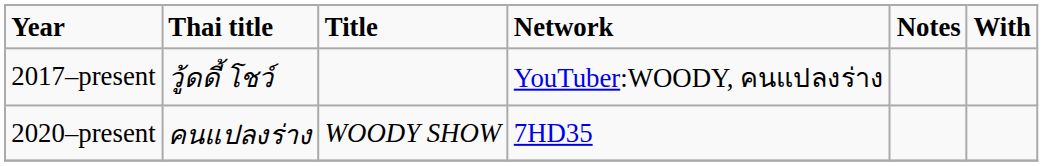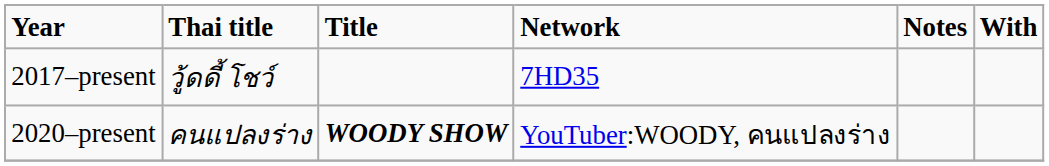 <table class="wikitable" style="font-size: 85%;">
 <tr>
 <td><strong>Year</strong></td>
 <td><strong>Thai title</strong></td>
 <td><strong>Title</strong></td>
 <td><strong>Network</strong></td>
 <td><strong>Notes</strong></td>
 <td><strong>With</strong></td>
 </tr>
 <tr>
 <td rowspan="1">2017–present</td>
 <td><em>วู้ดดี้ โชว์</em></td>
 <td><em> </em></td>
-<td><a href='#'>YouTuber</a>:WOODY, คนแปลงร่าง</td>
+<td><a href='#'>7HD35</a></td>
 <td></td>
 <td></td>
 </tr>
 <tr>
 <td rowspan="1">2020–present</td>
 <td><em>คนแปลงร่าง</em></td>
-<td><em>WOODY SHOW</em></td>
-<td><a href='#'>7HD35</a></td>
+<td><strong><em>WOODY SHOW</em></strong></td>
+<td><a href='#'>YouTuber</a>:WOODY, คนแปลงร่าง</td>
 <td></td>
 <td></td>
 </tr>
 <tr>
 </tr>
 </table>
